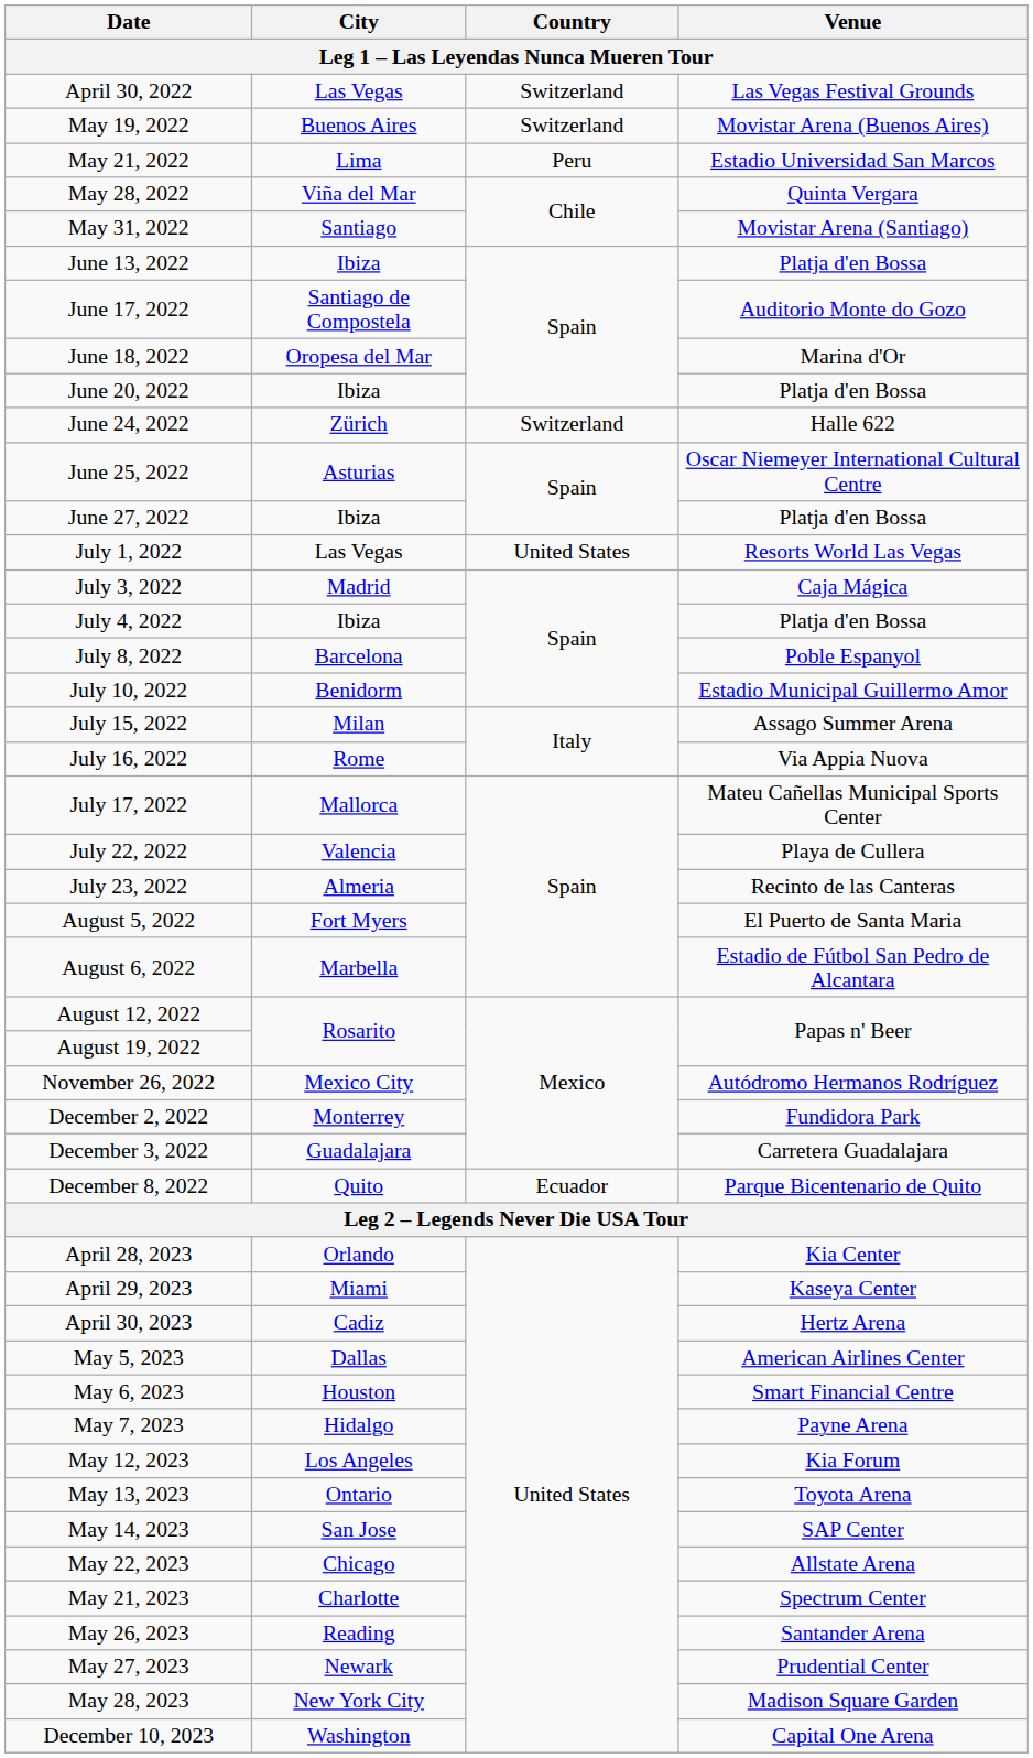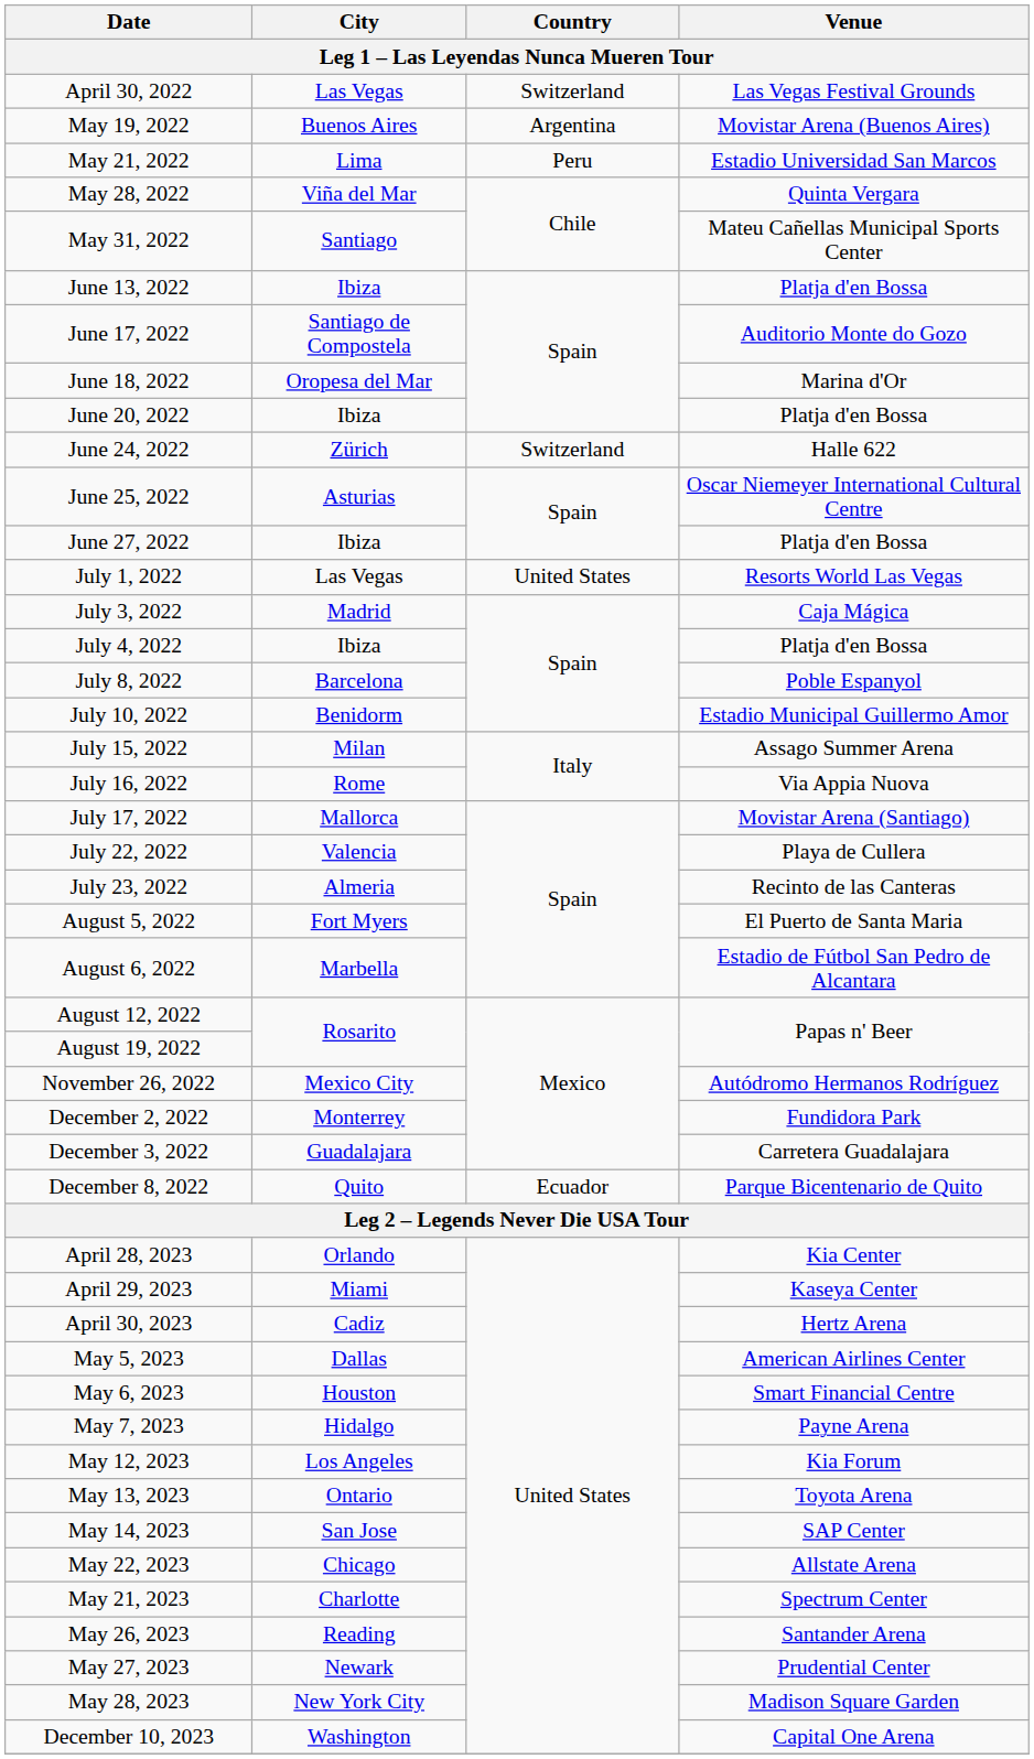 <table class="wikitable" style="text-align:center;">
 <tr>
 <th style="width:175px;">Date</th>
 <th style="width:150px;">City</th>
 <th style="width:150px;">Country</th>
 <th style="width:250px;">Venue</th>
 </tr>
 <tr>
 <th colspan="7">Leg 1 – Las Leyendas Nunca Mueren Tour</th>
 </tr>
 <tr>
 <td>April 30, 2022</td>
 <td><a href='#'>Las Vegas</a></td>
 <td>Switzerland</td>
 <td><a href='#'>Las Vegas Festival Grounds</a></td>
 </tr>
 <tr>
 <td>May 19, 2022</td>
 <td><a href='#'>Buenos Aires</a></td>
-<td>Switzerland</td>
+<td rowspan="1">Argentina</td>
 <td><a href='#'>Movistar Arena (Buenos Aires)</a></td>
 </tr>
 <tr>
 <td>May 21, 2022</td>
 <td><a href='#'>Lima</a></td>
 <td>Peru</td>
 <td><a href='#'>Estadio Universidad San Marcos</a></td>
 </tr>
 <tr>
 <td>May 28, 2022</td>
 <td><a href='#'>Viña del Mar</a></td>
 <td rowspan="2">Chile</td>
 <td><a href='#'>Quinta Vergara</a></td>
 </tr>
 <tr>
 <td>May 31, 2022</td>
 <td><a href='#'>Santiago</a></td>
-<td><a href='#'>Movistar Arena (Santiago)</a></td>
+<td>Mateu Cañellas Municipal Sports Center</td>
 </tr>
 <tr>
 <td>June 13, 2022</td>
 <td><a href='#'>Ibiza</a></td>
 <td rowspan="4">Spain</td>
 <td><a href='#'>Platja d'en Bossa</a></td>
 </tr>
 <tr>
 <td>June 17, 2022</td>
 <td><a href='#'>Santiago de Compostela</a></td>
 <td><a href='#'>Auditorio Monte do Gozo</a></td>
 </tr>
 <tr>
 <td>June 18, 2022</td>
 <td><a href='#'>Oropesa del Mar</a></td>
 <td>Marina d'Or</td>
 </tr>
 <tr>
 <td>June 20, 2022</td>
 <td>Ibiza</td>
 <td>Platja d'en Bossa</td>
 </tr>
 <tr>
 <td>June 24, 2022</td>
 <td><a href='#'>Zürich</a></td>
 <td>Switzerland</td>
 <td>Halle 622</td>
 </tr>
 <tr>
 <td>June 25, 2022</td>
 <td><a href='#'>Asturias</a></td>
 <td rowspan="2">Spain</td>
 <td><a href='#'>Oscar Niemeyer International Cultural Centre</a></td>
 </tr>
 <tr>
 <td>June 27, 2022</td>
 <td>Ibiza</td>
 <td>Platja d'en Bossa</td>
 </tr>
 <tr>
 <td>July 1, 2022</td>
 <td>Las Vegas</td>
 <td>United States</td>
 <td><a href='#'>Resorts World Las Vegas</a></td>
 </tr>
 <tr>
 <td>July 3, 2022</td>
 <td><a href='#'>Madrid</a></td>
 <td rowspan="4">Spain</td>
 <td><a href='#'>Caja Mágica</a></td>
 </tr>
 <tr>
 <td>July 4, 2022</td>
 <td>Ibiza</td>
 <td>Platja d'en Bossa</td>
 </tr>
 <tr>
 <td>July 8, 2022</td>
 <td><a href='#'>Barcelona</a></td>
 <td><a href='#'>Poble Espanyol</a></td>
 </tr>
 <tr>
 <td>July 10, 2022</td>
 <td><a href='#'>Benidorm</a></td>
 <td><a href='#'>Estadio Municipal Guillermo Amor</a></td>
 </tr>
 <tr>
 <td>July 15, 2022</td>
 <td><a href='#'>Milan</a></td>
 <td rowspan="2">Italy</td>
 <td>Assago Summer Arena</td>
 </tr>
 <tr>
 <td>July 16, 2022</td>
 <td><a href='#'>Rome</a></td>
 <td>Via Appia Nuova</td>
 </tr>
 <tr>
 <td>July 17, 2022</td>
 <td><a href='#'>Mallorca</a></td>
 <td rowspan="5">Spain</td>
-<td>Mateu Cañellas Municipal Sports Center</td>
+<td><a href='#'>Movistar Arena (Santiago)</a></td>
 </tr>
 <tr>
 <td>July 22, 2022</td>
 <td><a href='#'>Valencia</a></td>
 <td>Playa de Cullera</td>
 </tr>
 <tr>
 <td>July 23, 2022</td>
 <td><a href='#'>Almeria</a></td>
 <td>Recinto de las Canteras</td>
 </tr>
 <tr>
 <td>August 5, 2022</td>
 <td><a href='#'>Fort Myers</a></td>
 <td>El Puerto de Santa Maria</td>
 </tr>
 <tr>
 <td>August 6, 2022</td>
 <td><a href='#'>Marbella</a></td>
 <td><a href='#'>Estadio de Fútbol San Pedro de Alcantara</a></td>
 </tr>
 <tr>
 <td>August 12, 2022</td>
 <td rowspan="2"><a href='#'>Rosarito</a></td>
 <td rowspan="5">Mexico</td>
 <td rowspan="2">Papas n' Beer</td>
 </tr>
 <tr>
 <td>August 19, 2022</td>
 </tr>
 <tr>
 <td>November 26, 2022</td>
 <td><a href='#'>Mexico City</a></td>
 <td><a href='#'>Autódromo Hermanos Rodríguez</a></td>
 </tr>
 <tr>
 <td>December 2, 2022</td>
 <td><a href='#'>Monterrey</a></td>
 <td><a href='#'>Fundidora Park</a></td>
 </tr>
 <tr>
 <td>December 3, 2022</td>
 <td><a href='#'>Guadalajara</a></td>
 <td>Carretera Guadalajara</td>
 </tr>
 <tr>
 <td>December 8, 2022</td>
 <td><a href='#'>Quito</a></td>
 <td>Ecuador</td>
 <td><a href='#'>Parque Bicentenario de Quito</a></td>
 </tr>
 <tr>
 <th colspan="7">Leg 2 – Legends Never Die USA Tour</th>
 </tr>
 <tr>
 <td>April 28, 2023</td>
 <td><a href='#'>Orlando</a></td>
 <td rowspan="15">United States</td>
 <td><a href='#'>Kia Center</a></td>
 </tr>
 <tr>
 <td>April 29, 2023</td>
 <td><a href='#'>Miami</a></td>
 <td><a href='#'>Kaseya Center</a></td>
 </tr>
 <tr>
 <td>April 30, 2023</td>
 <td><a href='#'>Cadiz</a></td>
 <td><a href='#'>Hertz Arena</a></td>
 </tr>
 <tr>
 <td>May 5, 2023</td>
 <td><a href='#'>Dallas</a></td>
 <td><a href='#'>American Airlines Center</a></td>
 </tr>
 <tr>
 <td>May 6, 2023</td>
 <td><a href='#'>Houston</a></td>
 <td><a href='#'>Smart Financial Centre</a></td>
 </tr>
 <tr>
 <td>May 7, 2023</td>
 <td><a href='#'>Hidalgo</a></td>
 <td><a href='#'>Payne Arena</a></td>
 </tr>
 <tr>
 <td>May 12, 2023</td>
 <td><a href='#'>Los Angeles</a></td>
 <td><a href='#'>Kia Forum</a></td>
 </tr>
 <tr>
 <td>May 13, 2023</td>
 <td><a href='#'>Ontario</a></td>
 <td><a href='#'>Toyota Arena</a></td>
 </tr>
 <tr>
 <td>May 14, 2023</td>
 <td><a href='#'>San Jose</a></td>
 <td><a href='#'>SAP Center</a></td>
 </tr>
 <tr>
 <td>May 22, 2023</td>
 <td><a href='#'>Chicago</a></td>
 <td><a href='#'>Allstate Arena</a></td>
 </tr>
 <tr>
 <td>May 21, 2023</td>
 <td><a href='#'>Charlotte</a></td>
 <td><a href='#'>Spectrum Center</a></td>
 </tr>
 <tr>
 <td>May 26, 2023</td>
 <td><a href='#'>Reading</a></td>
 <td><a href='#'>Santander Arena</a></td>
 </tr>
 <tr>
 <td>May 27, 2023</td>
 <td><a href='#'>Newark</a></td>
 <td><a href='#'>Prudential Center</a></td>
 </tr>
 <tr>
 <td>May 28, 2023</td>
 <td><a href='#'>New York City</a></td>
 <td><a href='#'>Madison Square Garden</a></td>
 </tr>
 <tr>
 <td>December 10, 2023</td>
 <td><a href='#'>Washington</a></td>
 <td><a href='#'>Capital One Arena</a></td>
 </tr>
 <tr>
 </tr>
 </table>
